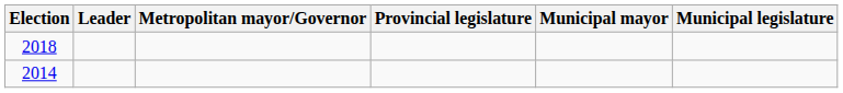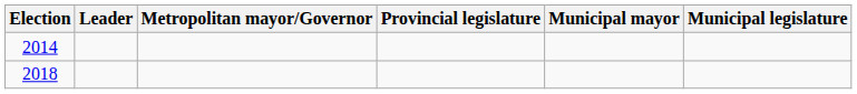 <table class="wikitable" style="text-align:center">
 <tr>
 <th>Election</th>
 <th>Leader</th>
 <th>Metropolitan mayor/Governor</th>
 <th>Provincial legislature</th>
 <th>Municipal mayor</th>
 <th>Municipal legislature</th>
 </tr>
 <tr>
+<td><a href='#'>2014</a></td>
+<td></td>
+<td></td>
+<td></td>
+<td></td>
+<td></td>
+</tr>
+<tr>
 <td><a href='#'>2018</a></td>
 <td></td>
 <td></td>
 <td></td>
 <td></td>
 <td></td>
 </tr>
-<tr>
-<td><a href='#'>2014</a></td>
-<td></td>
-<td></td>
-<td></td>
-<td></td>
-<td></td>
-</tr>
 </table>
